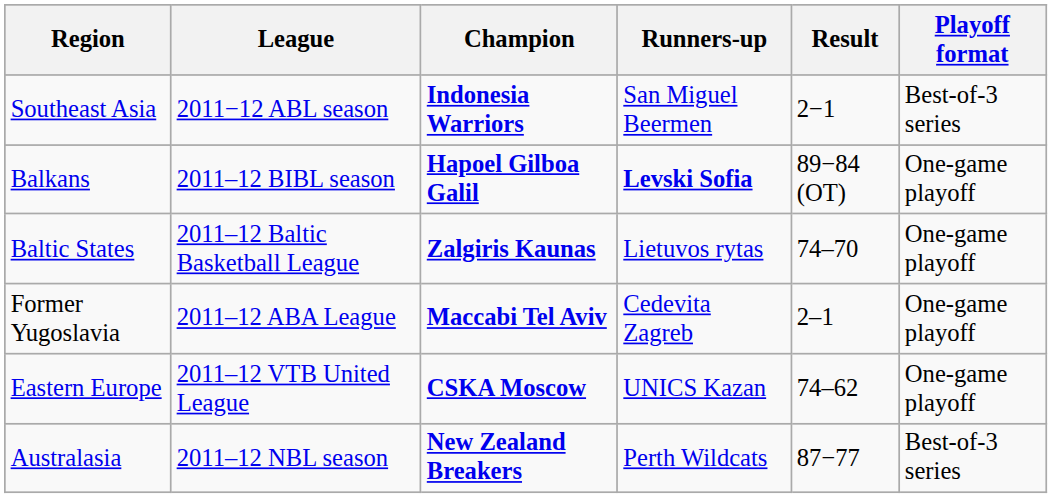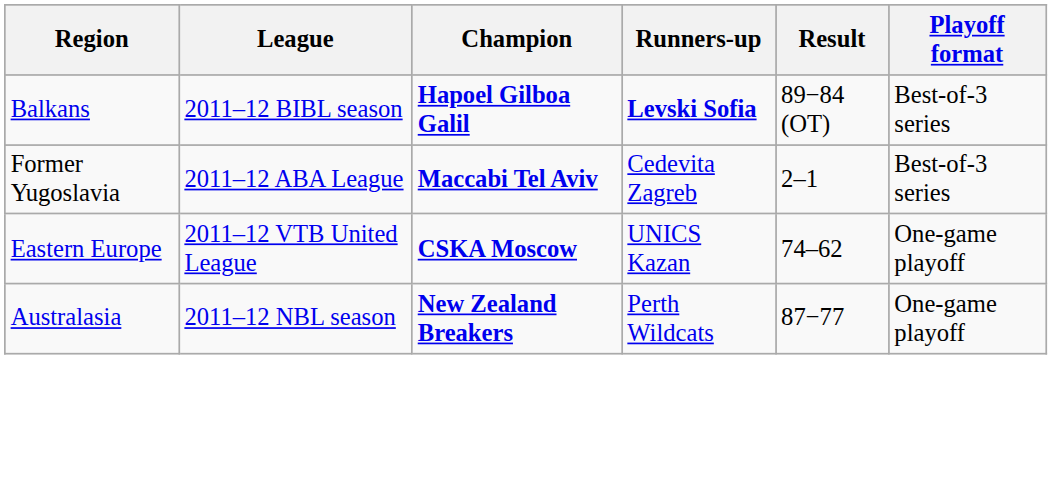 <table class="wikitable" style="font-size:90%;">
 <tr>
 <th>Region</th>
 <th>League</th>
 <th><strong>Champion</strong></th>
 <th>Runners-up</th>
 <th>Result</th>
 <th><a href='#'>Playoff format</a></th>
 </tr>
 <tr>
-<td><a href='#'>Southeast Asia</a></td>
-<td><a href='#'>2011−12 ABL season</a></td>
-<td> <strong><a href='#'>Indonesia Warriors</a></strong></td>
-<td> <a href='#'>San Miguel Beermen</a></td>
-<td>2−1</td>
-<td>Best-of-3 series</td>
-</tr>
-<tr>
 <td><a href='#'>Balkans</a></td>
 <td><a href='#'>2011–12 BIBL season</a></td>
 <td> <strong><a href='#'>Hapoel Gilboa Galil</a></strong></td>
 <td><strong> <a href='#'>Levski Sofia</a></strong></td>
 <td>89−84 (OT)</td>
-<td>One-game playoff</td>
-</tr>
-<tr>
-<td><a href='#'>Baltic States</a></td>
-<td><a href='#'>2011–12 Baltic Basketball League</a></td>
-<td> <strong><a href='#'>Zalgiris Kaunas</a></strong></td>
-<td> <a href='#'>Lietuvos rytas</a></td>
-<td>74–70</td>
-<td>One-game playoff</td>
+<td>Best-of-3 series</td>
 </tr>
 <tr>
 <td>Former Yugoslavia</td>
 <td><a href='#'>2011–12 ABA League</a></td>
 <td> <strong><a href='#'>Maccabi Tel Aviv</a></strong></td>
 <td> <a href='#'>Cedevita Zagreb</a></td>
 <td>2–1</td>
-<td>One-game playoff</td>
+<td>Best-of-3 series</td>
 </tr>
 <tr>
 <td><a href='#'>Eastern Europe</a></td>
 <td><a href='#'>2011–12 VTB United League</a></td>
 <td> <strong><a href='#'>CSKA Moscow</a></strong></td>
 <td> <a href='#'>UNICS Kazan</a></td>
 <td>74–62</td>
 <td>One-game playoff</td>
 </tr>
 <tr>
 <td><a href='#'>Australasia</a></td>
 <td><a href='#'>2011–12 NBL season</a></td>
 <td> <strong><a href='#'>New Zealand Breakers</a></strong></td>
 <td> <a href='#'>Perth Wildcats</a></td>
 <td>87−77</td>
-<td>Best-of-3 series</td>
+<td>One-game playoff</td>
 </tr>
 </table>
